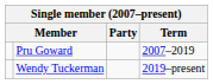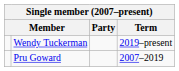 <table class="wikitable">
 <tr>
 <th colspan="4">Single member (2007–present)</th>
 </tr>
 <tr>
 <th colspan="2">Member</th>
 <th>Party</th>
 <th>Term</th>
 </tr>
 <tr>
 <td> </td>
+<td><a href='#'>Wendy Tuckerman</a></td>
+<td></td>
+<td><a href='#'>2019</a>–present</td>
+</tr>
+<tr>
+<td> </td>
 <td><a href='#'>Pru Goward</a></td>
 <td></td>
 <td><a href='#'>2007</a>–2019</td>
 </tr>
-<tr>
-<td> </td>
-<td><a href='#'>Wendy Tuckerman</a></td>
-<td></td>
-<td><a href='#'>2019</a>–present</td>
-</tr>
 </table>
